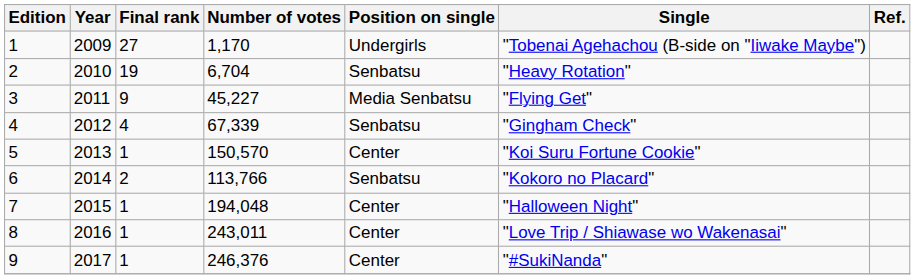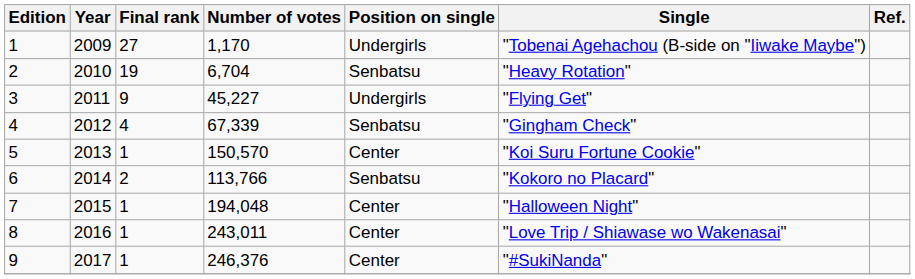 <table class="wikitable sortable">
 <tr>
 <th>Edition</th>
 <th>Year</th>
 <th>Final rank</th>
 <th>Number of votes</th>
 <th>Position on single</th>
 <th>Single</th>
 <th>Ref. <br></th>
 </tr>
 <tr>
 <td>1</td>
 <td>2009</td>
 <td>27</td>
 <td>1,170</td>
 <td>Undergirls</td>
 <td>"<a href='#'>Tobenai Agehachou</a> (B-side on "<a href='#'>Iiwake Maybe</a>")</td>
 <td></td>
 </tr>
 <tr>
 <td>2</td>
 <td>2010</td>
 <td>19</td>
 <td>6,704</td>
 <td>Senbatsu</td>
 <td>"<a href='#'>Heavy Rotation</a>"</td>
 <td></td>
 </tr>
 <tr>
 <td>3</td>
 <td>2011</td>
 <td>9</td>
 <td>45,227</td>
-<td>Media Senbatsu</td>
+<td>Undergirls</td>
 <td>"<a href='#'>Flying Get</a>"</td>
 <td></td>
 </tr>
 <tr>
 <td>4</td>
 <td>2012</td>
 <td>4</td>
 <td>67,339</td>
 <td>Senbatsu</td>
 <td>"<a href='#'>Gingham Check</a>"</td>
 <td></td>
 </tr>
 <tr>
 <td>5</td>
 <td>2013</td>
 <td>1</td>
 <td>150,570</td>
 <td>Center</td>
 <td>"<a href='#'>Koi Suru Fortune Cookie</a>"</td>
 <td></td>
 </tr>
 <tr>
 <td>6</td>
 <td>2014</td>
 <td>2</td>
 <td>113,766</td>
 <td>Senbatsu</td>
 <td>"<a href='#'>Kokoro no Placard</a>"</td>
 <td></td>
 </tr>
 <tr>
 <td>7</td>
 <td>2015</td>
 <td>1</td>
 <td>194,048</td>
 <td>Center</td>
 <td>"<a href='#'>Halloween Night</a>"</td>
 <td></td>
 </tr>
 <tr>
 <td>8</td>
 <td>2016</td>
 <td>1</td>
 <td>243,011</td>
 <td>Center</td>
 <td>"<a href='#'>Love Trip / Shiawase wo Wakenasai</a>"</td>
 <td></td>
 </tr>
 <tr>
 <td>9</td>
 <td>2017</td>
 <td>1</td>
 <td>246,376</td>
 <td>Center</td>
 <td>"<a href='#'>#SukiNanda</a>"</td>
 <td></td>
 </tr>
 <tr>
 </tr>
 </table>
